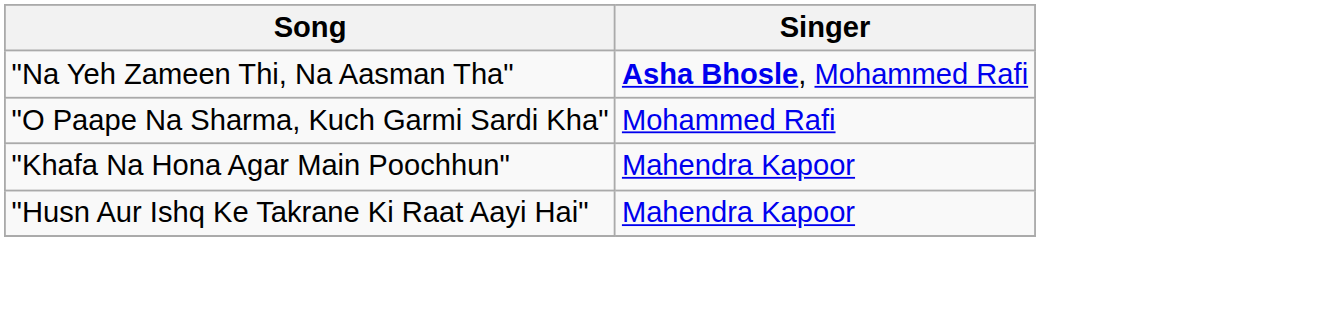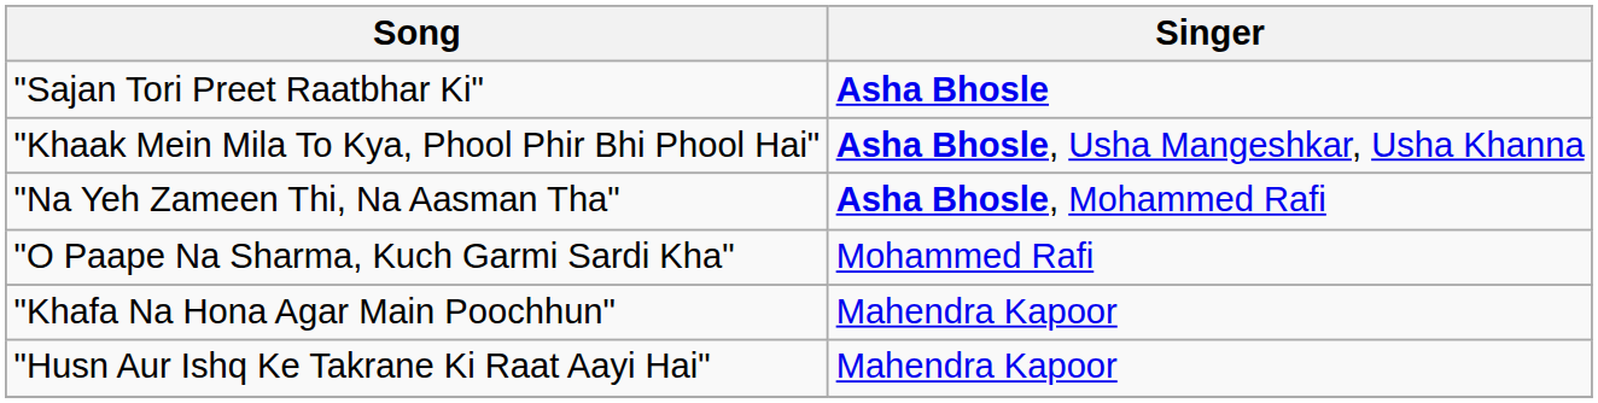 <table class="wikitable">
 <tr>
 <th>Song</th>
 <th>Singer</th>
+</tr>
+<tr>
+<td>"Sajan Tori Preet Raatbhar Ki"</td>
+<td><strong><a href='#'>Asha Bhosle</a></strong></td>
+</tr>
+<tr>
+<td>"Khaak Mein Mila To Kya, Phool Phir Bhi Phool Hai"</td>
+<td><strong><a href='#'>Asha Bhosle</a></strong>, <a href='#'>Usha Mangeshkar</a>, <a href='#'>Usha Khanna</a></td>
 </tr>
 <tr>
 <td>"Na Yeh Zameen Thi, Na Aasman Tha"</td>
 <td><strong><a href='#'>Asha Bhosle</a></strong>, <a href='#'>Mohammed Rafi</a></td>
 </tr>
 <tr>
 <td>"O Paape Na Sharma, Kuch Garmi Sardi Kha"</td>
 <td><a href='#'>Mohammed Rafi</a></td>
 </tr>
 <tr>
 <td>"Khafa Na Hona Agar Main Poochhun"</td>
 <td><a href='#'>Mahendra Kapoor</a></td>
 </tr>
 <tr>
 <td>"Husn Aur Ishq Ke Takrane Ki Raat Aayi Hai"</td>
 <td><a href='#'>Mahendra Kapoor</a></td>
 </tr>
 <tr>
 </tr>
 </table>
